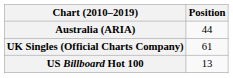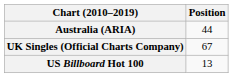 <table class="wikitable sortable plainrowheaders" style="text-align:center">
 <tr>
 <th scope="col">Chart (2010–2019)</th>
 <th scope="col">Position</th>
 </tr>
 <tr>
 <th scope="row">Australia (ARIA)</th>
 <td>44</td>
 </tr>
 <tr>
 <th scope="row">UK Singles (Official Charts Company)</th>
-<td>61</td>
+<td>67</td>
 </tr>
 <tr>
 <th scope="row">US <em>Billboard</em> Hot 100</th>
 <td>13</td>
 </tr>
 </table>
